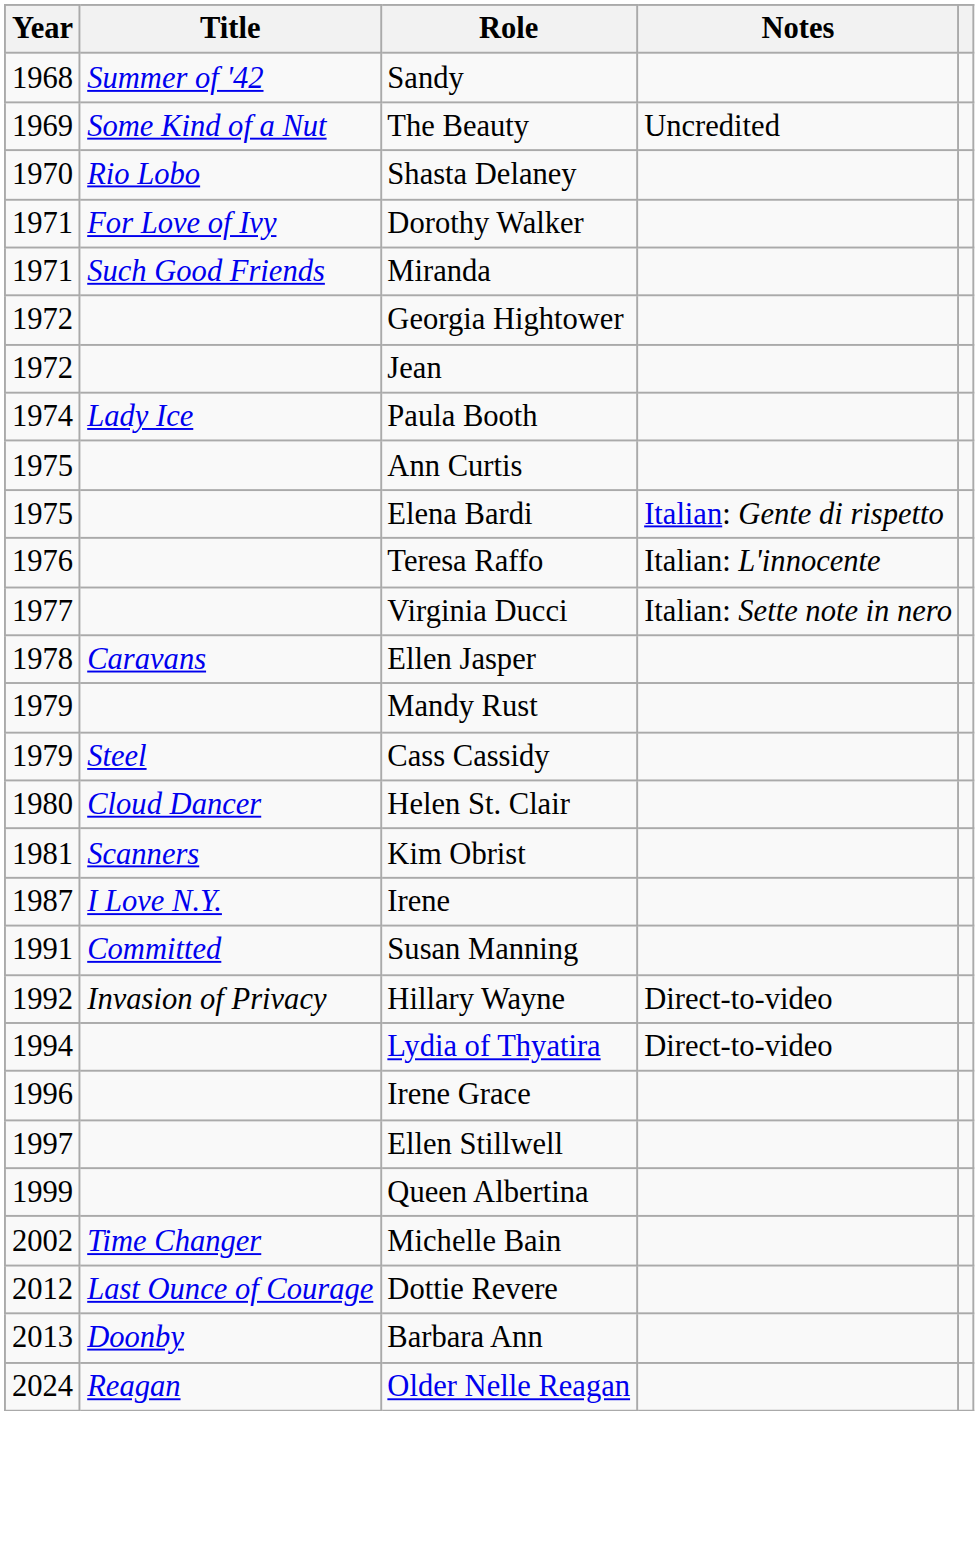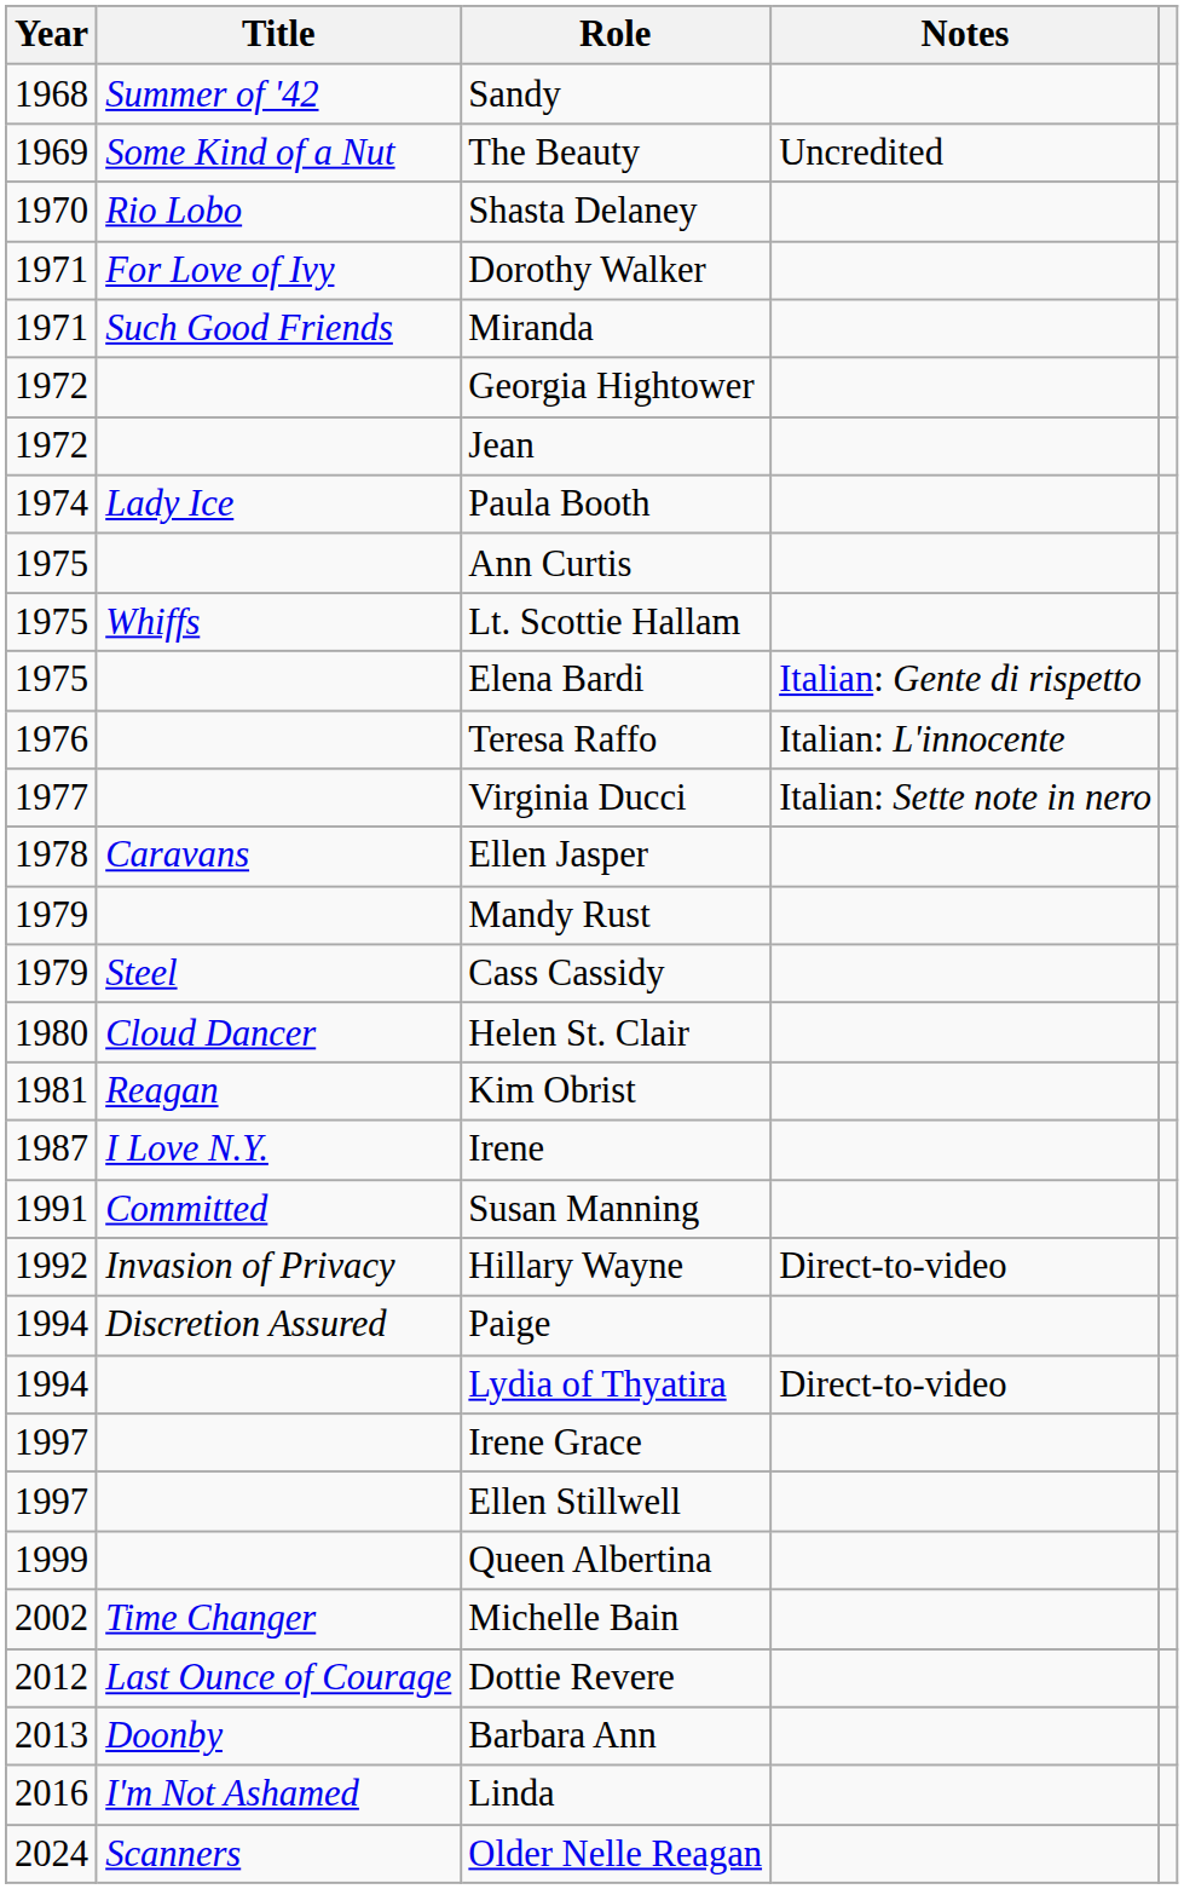 <table class="wikitable sortable plainrowheaders">
 <tr>
 <th>Year</th>
 <th>Title</th>
 <th>Role</th>
 <th class="unsortable">Notes</th>
 <th class="unsortable"></th>
 </tr>
 <tr>
 <td>1968</td>
 <td><em><a href='#'>Summer of '42</a></em></td>
 <td>Sandy</td>
 <td></td>
 <td style="text-align:center;"></td>
 </tr>
 <tr>
 <td>1969</td>
 <td><em><a href='#'>Some Kind of a Nut</a></em></td>
 <td>The Beauty</td>
 <td>Uncredited</td>
 <td style="text-align:center;"></td>
 </tr>
 <tr>
 <td>1970</td>
 <td><em><a href='#'>Rio Lobo</a></em></td>
 <td>Shasta Delaney</td>
 <td></td>
 <td style="text-align:center;"></td>
 </tr>
 <tr>
 <td>1971</td>
 <td><em><a href='#'>For Love of Ivy</a></em></td>
 <td>Dorothy Walker</td>
 <td></td>
 <td style="text-align:center;"></td>
 </tr>
 <tr>
 <td>1971</td>
 <td><em><a href='#'>Such Good Friends</a></em></td>
 <td>Miranda</td>
 <td></td>
 <td style="text-align:center;"></td>
 </tr>
 <tr>
 <td>1972</td>
 <td><em></em></td>
 <td>Georgia Hightower</td>
 <td></td>
 <td style="text-align:center;"></td>
 </tr>
 <tr>
 <td>1972</td>
 <td><em></em></td>
 <td>Jean</td>
 <td></td>
 <td style="text-align:center;"></td>
 </tr>
 <tr>
 <td>1974</td>
 <td><em><a href='#'>Lady Ice</a></em></td>
 <td>Paula Booth</td>
 <td></td>
 <td style="text-align:center;"></td>
 </tr>
 <tr>
 <td>1975</td>
 <td><em></em></td>
 <td>Ann Curtis</td>
 <td></td>
 <td style="text-align:center;"></td>
 </tr>
 <tr>
 <td>1975</td>
+<td><em><a href='#'>Whiffs</a></em></td>
+<td>Lt. Scottie Hallam</td>
+<td></td>
+<td style="text-align:center;"></td>
+</tr>
+<tr>
+<td>1975</td>
 <td><em></em></td>
 <td>Elena Bardi</td>
 <td><a href='#'>Italian</a>: <em>Gente di rispetto</em></td>
 <td style="text-align:center;"></td>
 </tr>
 <tr>
 <td>1976</td>
 <td><em></em></td>
 <td>Teresa Raffo</td>
 <td>Italian: <em>L'innocente</em></td>
 <td style="text-align:center;"></td>
 </tr>
 <tr>
 <td>1977</td>
 <td><em></em></td>
 <td>Virginia Ducci</td>
 <td>Italian: <em>Sette note in nero</em></td>
 <td style="text-align:center;"></td>
 </tr>
 <tr>
 <td>1978</td>
 <td><em><a href='#'>Caravans</a></em></td>
 <td>Ellen Jasper</td>
 <td></td>
 <td style="text-align:center;"></td>
 </tr>
 <tr>
 <td>1979</td>
 <td><em></em></td>
 <td>Mandy Rust</td>
 <td></td>
 <td style="text-align:center;"></td>
 </tr>
 <tr>
 <td>1979</td>
 <td><em><a href='#'>Steel</a></em></td>
 <td>Cass Cassidy</td>
 <td></td>
 <td style="text-align:center;"></td>
 </tr>
 <tr>
 <td>1980</td>
 <td><em><a href='#'>Cloud Dancer</a></em></td>
 <td>Helen St. Clair</td>
 <td></td>
 <td style="text-align:center;"></td>
 </tr>
 <tr>
 <td>1981</td>
-<td><em><a href='#'>Scanners</a></em></td>
+<td><em><a href='#'>Reagan</a></em></td>
 <td>Kim Obrist</td>
 <td></td>
 <td style="text-align:center;"></td>
 </tr>
 <tr>
 <td>1987</td>
 <td><em><a href='#'>I Love N.Y.</a></em></td>
 <td>Irene</td>
 <td></td>
 <td style="text-align:center;"></td>
 </tr>
 <tr>
 <td>1991</td>
 <td><em><a href='#'>Committed</a></em></td>
 <td>Susan Manning</td>
 <td></td>
 <td style="text-align:center;"></td>
 </tr>
 <tr>
 <td>1992</td>
 <td><em>Invasion of Privacy</em></td>
 <td>Hillary Wayne</td>
 <td>Direct-to-video</td>
 <td style="text-align:center;"></td>
 </tr>
 <tr>
 <td>1994</td>
+<td><em>Discretion Assured</em></td>
+<td>Paige</td>
+<td></td>
+<td style="text-align:center;"></td>
+</tr>
+<tr>
+<td>1994</td>
 <td><em></em></td>
 <td><a href='#'>Lydia of Thyatira</a></td>
 <td>Direct-to-video</td>
 <td style="text-align:center;"></td>
 </tr>
 <tr>
-<td>1996</td>
+<td>1997</td>
 <td><em></em></td>
 <td>Irene Grace</td>
 <td></td>
 <td style="text-align:center;"></td>
 </tr>
 <tr>
 <td>1997</td>
 <td><em></em></td>
 <td>Ellen Stillwell</td>
 <td></td>
 <td style="text-align:center;"></td>
 </tr>
 <tr>
 <td>1999</td>
 <td><em></em></td>
 <td>Queen Albertina</td>
 <td></td>
 <td style="text-align:center;"></td>
 </tr>
 <tr>
 <td>2002</td>
 <td><em><a href='#'>Time Changer</a></em></td>
 <td>Michelle Bain</td>
 <td></td>
 <td style="text-align:center;"></td>
 </tr>
 <tr>
 <td>2012</td>
 <td><em><a href='#'>Last Ounce of Courage</a></em></td>
 <td>Dottie Revere</td>
 <td></td>
 <td style="text-align:center;"></td>
 </tr>
 <tr>
 <td>2013</td>
 <td><em><a href='#'>Doonby</a></em></td>
 <td>Barbara Ann</td>
 <td></td>
 <td style="text-align:center;"></td>
 </tr>
 <tr>
+<td>2016</td>
+<td><em><a href='#'>I'm Not Ashamed</a></em></td>
+<td>Linda</td>
+<td></td>
+<td style="text-align:center;"></td>
+</tr>
+<tr>
 <td>2024</td>
-<td><em><a href='#'>Reagan</a></em></td>
+<td><em><a href='#'>Scanners</a></em></td>
 <td><a href='#'>Older Nelle Reagan</a></td>
 <td></td>
 </tr>
 </table>
